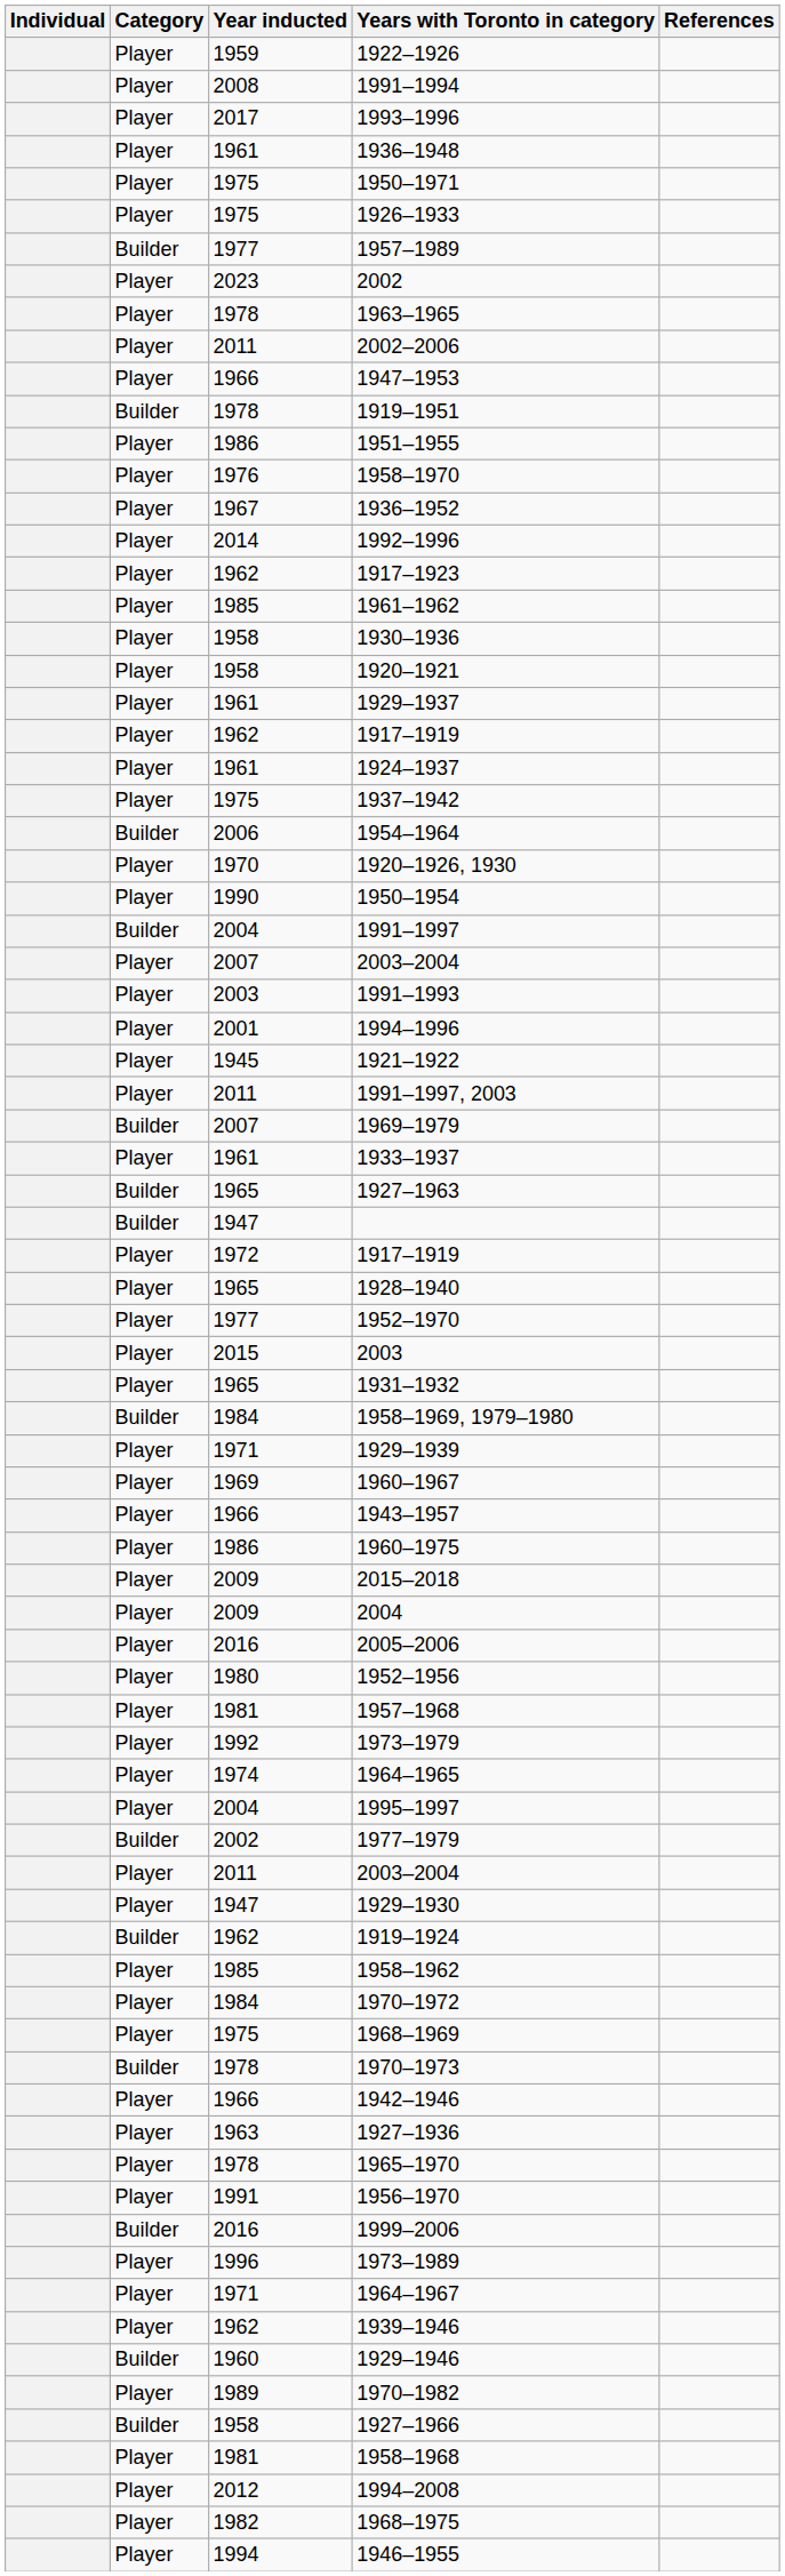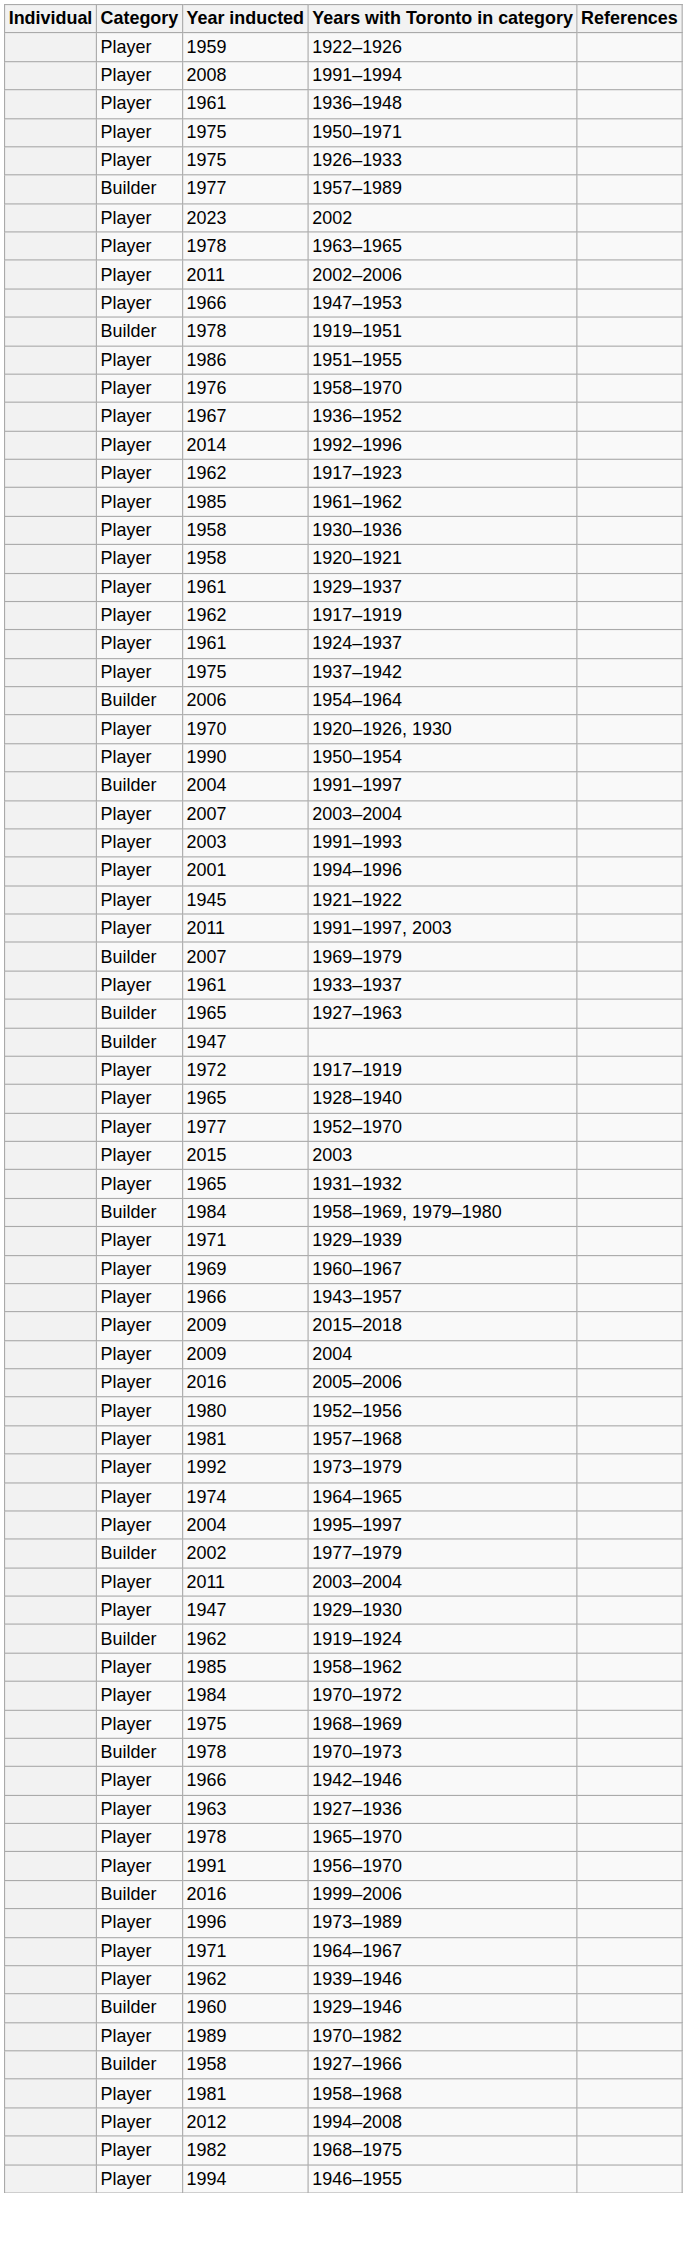 <table class="wikitable sortable">
 <tr>
 <th scope="col">Individual</th>
 <th scope="col">Category</th>
 <th scope="col">Year inducted</th>
 <th scope="col">Years with Toronto in category</th>
 <th scope="col" class="unsortable">References</th>
 </tr>
 <tr>
 <th scope="row"></th>
 <td>Player</td>
 <td>1959</td>
 <td>1922–1926</td>
 <td></td>
 </tr>
 <tr>
 <th scope="row"></th>
 <td>Player</td>
 <td>2008</td>
 <td>1991–1994</td>
-<td></td>
-</tr>
-<tr>
-<th scope="row"></th>
-<td>Player</td>
-<td>2017</td>
-<td>1993–1996</td>
 <td></td>
 </tr>
 <tr>
 <th scope="row"></th>
 <td>Player</td>
 <td>1961</td>
 <td>1936–1948</td>
 <td></td>
 </tr>
 <tr>
 <th scope="row"></th>
 <td>Player</td>
 <td>1975</td>
 <td>1950–1971</td>
 <td></td>
 </tr>
 <tr>
 <th scope="row"></th>
 <td>Player</td>
 <td>1975</td>
 <td>1926–1933</td>
 <td></td>
 </tr>
 <tr>
 <th scope="row"></th>
 <td>Builder</td>
 <td>1977</td>
 <td>1957–1989</td>
 <td></td>
 </tr>
 <tr>
 <th scope="row"></th>
 <td>Player</td>
 <td>2023</td>
 <td>2002</td>
 <td></td>
 </tr>
 <tr>
 <th scope="row"></th>
 <td>Player</td>
 <td>1978</td>
 <td>1963–1965</td>
 <td></td>
 </tr>
 <tr>
 <th scope="row"></th>
 <td>Player</td>
 <td>2011</td>
 <td>2002–2006</td>
 <td></td>
 </tr>
 <tr>
 <th scope="row"></th>
 <td>Player</td>
 <td>1966</td>
 <td>1947–1953</td>
 <td></td>
 </tr>
 <tr>
 <th scope="row"></th>
 <td>Builder</td>
 <td>1978</td>
 <td>1919–1951</td>
 <td></td>
 </tr>
 <tr>
 <th scope="row"></th>
 <td>Player</td>
 <td>1986</td>
 <td>1951–1955</td>
 <td></td>
 </tr>
 <tr>
 <th scope="row"></th>
 <td>Player</td>
 <td>1976</td>
 <td>1958–1970</td>
 <td></td>
 </tr>
 <tr>
 <th scope="row"></th>
 <td>Player</td>
 <td>1967</td>
 <td>1936–1952</td>
 <td></td>
 </tr>
 <tr>
 <th scope="row"></th>
 <td>Player</td>
 <td>2014</td>
 <td>1992–1996</td>
 <td></td>
 </tr>
 <tr>
 <th scope="row"></th>
 <td>Player</td>
 <td>1962</td>
 <td>1917–1923</td>
 <td></td>
 </tr>
 <tr>
 <th scope="row"></th>
 <td>Player</td>
 <td>1985</td>
 <td>1961–1962</td>
 <td></td>
 </tr>
 <tr>
 <th scope="row"></th>
 <td>Player</td>
 <td>1958</td>
 <td>1930–1936</td>
 <td></td>
 </tr>
 <tr>
 <th scope="row"></th>
 <td>Player</td>
 <td>1958</td>
 <td>1920–1921</td>
 <td></td>
 </tr>
 <tr>
 <th scope="row"></th>
 <td>Player</td>
 <td>1961</td>
 <td>1929–1937</td>
 <td></td>
 </tr>
 <tr>
 <th scope="row"></th>
 <td>Player</td>
 <td>1962</td>
 <td>1917–1919</td>
 <td></td>
 </tr>
 <tr>
 <th scope="row"></th>
 <td>Player</td>
 <td>1961</td>
 <td>1924–1937</td>
 <td></td>
 </tr>
 <tr>
 <th scope="row"></th>
 <td>Player</td>
 <td>1975</td>
 <td>1937–1942</td>
 <td></td>
 </tr>
 <tr>
 <th scope="row"></th>
 <td>Builder</td>
 <td>2006</td>
 <td>1954–1964</td>
 <td></td>
 </tr>
 <tr>
 <th scope="row"></th>
 <td>Player</td>
 <td>1970</td>
 <td>1920–1926, 1930</td>
 <td></td>
 </tr>
 <tr>
 <th scope="row"></th>
 <td>Player</td>
 <td>1990</td>
 <td>1950–1954</td>
 <td></td>
 </tr>
 <tr>
 <th scope="row"></th>
 <td>Builder</td>
 <td>2004</td>
 <td>1991–1997</td>
 <td></td>
 </tr>
 <tr>
 <th scope="row"></th>
 <td>Player</td>
 <td>2007</td>
 <td>2003–2004</td>
 <td></td>
 </tr>
 <tr>
 <th scope="row"></th>
 <td>Player</td>
 <td>2003</td>
 <td>1991–1993</td>
 <td></td>
 </tr>
 <tr>
 <th scope="row"></th>
 <td>Player</td>
 <td>2001</td>
 <td>1994–1996</td>
 <td></td>
 </tr>
 <tr>
 <th scope="row"></th>
 <td>Player</td>
 <td>1945</td>
 <td>1921–1922</td>
 <td></td>
 </tr>
 <tr>
 <th scope="row"></th>
 <td>Player</td>
 <td>2011</td>
 <td>1991–1997, 2003</td>
 <td></td>
 </tr>
 <tr>
 <th scope="row"></th>
 <td>Builder</td>
 <td>2007</td>
 <td>1969–1979</td>
 <td></td>
 </tr>
 <tr>
 <th scope="row"></th>
 <td>Player</td>
 <td>1961</td>
 <td>1933–1937</td>
 <td></td>
 </tr>
 <tr>
 <th scope="row"></th>
 <td>Builder</td>
 <td>1965</td>
 <td>1927–1963</td>
 <td></td>
 </tr>
 <tr>
 <th scope="row"></th>
 <td>Builder</td>
 <td>1947</td>
 <td></td>
 <td></td>
 </tr>
 <tr>
 <th scope="row"></th>
 <td>Player</td>
 <td>1972</td>
 <td>1917–1919</td>
 <td></td>
 </tr>
 <tr>
 <th scope="row"></th>
 <td>Player</td>
 <td>1965</td>
 <td>1928–1940</td>
 <td></td>
 </tr>
 <tr>
 <th scope="row"></th>
 <td>Player</td>
 <td>1977</td>
 <td>1952–1970</td>
 <td></td>
 </tr>
 <tr>
 <th scope="row"></th>
 <td>Player</td>
 <td>2015</td>
 <td>2003</td>
 <td></td>
 </tr>
 <tr>
 <th scope="row"></th>
 <td>Player</td>
 <td>1965</td>
 <td>1931–1932</td>
 <td></td>
 </tr>
 <tr>
 <th scope="row"></th>
 <td>Builder</td>
 <td>1984</td>
 <td>1958–1969, 1979–1980</td>
 <td></td>
 </tr>
 <tr>
 <th scope="row"></th>
 <td>Player</td>
 <td>1971</td>
 <td>1929–1939</td>
 <td></td>
 </tr>
 <tr>
 <th scope="row"></th>
 <td>Player</td>
 <td>1969</td>
 <td>1960–1967</td>
 <td></td>
 </tr>
 <tr>
 <th scope="row"></th>
 <td>Player</td>
 <td>1966</td>
 <td>1943–1957</td>
 <td></td>
 </tr>
 <tr>
 <th scope="row"></th>
 <td>Player</td>
-<td>1986</td>
-<td>1960–1975</td>
-<td></td>
-</tr>
-<tr>
-<th scope="row"></th>
-<td>Player</td>
 <td>2009</td>
 <td>2015–2018</td>
 <td></td>
 </tr>
 <tr>
 <th scope="row"></th>
 <td>Player</td>
 <td>2009</td>
 <td>2004</td>
 <td></td>
 </tr>
 <tr>
 <th scope="row"></th>
 <td>Player</td>
 <td>2016</td>
 <td>2005–2006</td>
 <td></td>
 </tr>
 <tr>
 <th scope="row"></th>
 <td>Player</td>
 <td>1980</td>
 <td>1952–1956</td>
 <td></td>
 </tr>
 <tr>
 <th scope="row"></th>
 <td>Player</td>
 <td>1981</td>
 <td>1957–1968</td>
 <td></td>
 </tr>
 <tr>
 <th scope="row"></th>
 <td>Player</td>
 <td>1992</td>
 <td>1973–1979</td>
 <td></td>
 </tr>
 <tr>
 <th scope="row"></th>
 <td>Player</td>
 <td>1974</td>
 <td>1964–1965</td>
 <td></td>
 </tr>
 <tr>
 <th scope="row"></th>
 <td>Player</td>
 <td>2004</td>
 <td>1995–1997</td>
 <td></td>
 </tr>
 <tr>
 <th scope="row"></th>
 <td>Builder</td>
 <td>2002</td>
 <td>1977–1979</td>
 <td></td>
 </tr>
 <tr>
 <th scope="row"></th>
 <td>Player</td>
 <td>2011</td>
 <td>2003–2004</td>
 <td></td>
 </tr>
 <tr>
 <th scope="row"></th>
 <td>Player</td>
 <td>1947</td>
 <td>1929–1930</td>
 <td></td>
 </tr>
 <tr>
 <th scope="row"></th>
 <td>Builder</td>
 <td>1962</td>
 <td>1919–1924</td>
 <td></td>
 </tr>
 <tr>
 <th scope="row"></th>
 <td>Player</td>
 <td>1985</td>
 <td>1958–1962</td>
 <td></td>
 </tr>
 <tr>
 <th scope="row"></th>
 <td>Player</td>
 <td>1984</td>
 <td>1970–1972</td>
 <td></td>
 </tr>
 <tr>
 <th scope="row"></th>
 <td>Player</td>
 <td>1975</td>
 <td>1968–1969</td>
 <td></td>
 </tr>
 <tr>
 <th scope="row"></th>
 <td>Builder</td>
 <td>1978</td>
 <td>1970–1973</td>
 <td></td>
 </tr>
 <tr>
 <th scope="row"></th>
 <td>Player</td>
 <td>1966</td>
 <td>1942–1946</td>
 <td></td>
 </tr>
 <tr>
 <th scope="row"></th>
 <td>Player</td>
 <td>1963</td>
 <td>1927–1936</td>
 <td></td>
 </tr>
 <tr>
 <th scope="row"></th>
 <td>Player</td>
 <td>1978</td>
 <td>1965–1970</td>
 <td></td>
 </tr>
 <tr>
 <th scope="row"></th>
 <td>Player</td>
 <td>1991</td>
 <td>1956–1970</td>
 <td></td>
 </tr>
 <tr>
 <th scope="row"></th>
 <td>Builder</td>
 <td>2016</td>
 <td>1999–2006</td>
 <td></td>
 </tr>
 <tr>
 <th scope="row"></th>
 <td>Player</td>
 <td>1996</td>
 <td>1973–1989</td>
 <td></td>
 </tr>
 <tr>
 <th scope="row"></th>
 <td>Player</td>
 <td>1971</td>
 <td>1964–1967</td>
 <td></td>
 </tr>
 <tr>
 <th scope="row"></th>
 <td>Player</td>
 <td>1962</td>
 <td>1939–1946</td>
 <td></td>
 </tr>
 <tr>
 <th scope="row"></th>
 <td>Builder</td>
 <td>1960</td>
 <td>1929–1946</td>
 <td></td>
 </tr>
 <tr>
 <th scope="row"></th>
 <td>Player</td>
 <td>1989</td>
 <td>1970–1982</td>
 <td></td>
 </tr>
 <tr>
 <th scope="row"></th>
 <td>Builder</td>
 <td>1958</td>
 <td>1927–1966</td>
 <td></td>
 </tr>
 <tr>
 <th scope="row"></th>
 <td>Player</td>
 <td>1981</td>
 <td>1958–1968</td>
 <td></td>
 </tr>
 <tr>
 <th scope="row"></th>
 <td>Player</td>
 <td>2012</td>
 <td>1994–2008</td>
 <td></td>
 </tr>
 <tr>
 <th scope="row"></th>
 <td>Player</td>
 <td>1982</td>
 <td>1968–1975</td>
 <td></td>
 </tr>
 <tr>
 <th scope="row"></th>
 <td>Player</td>
 <td>1994</td>
 <td>1946–1955</td>
 <td></td>
 </tr>
 </table>
